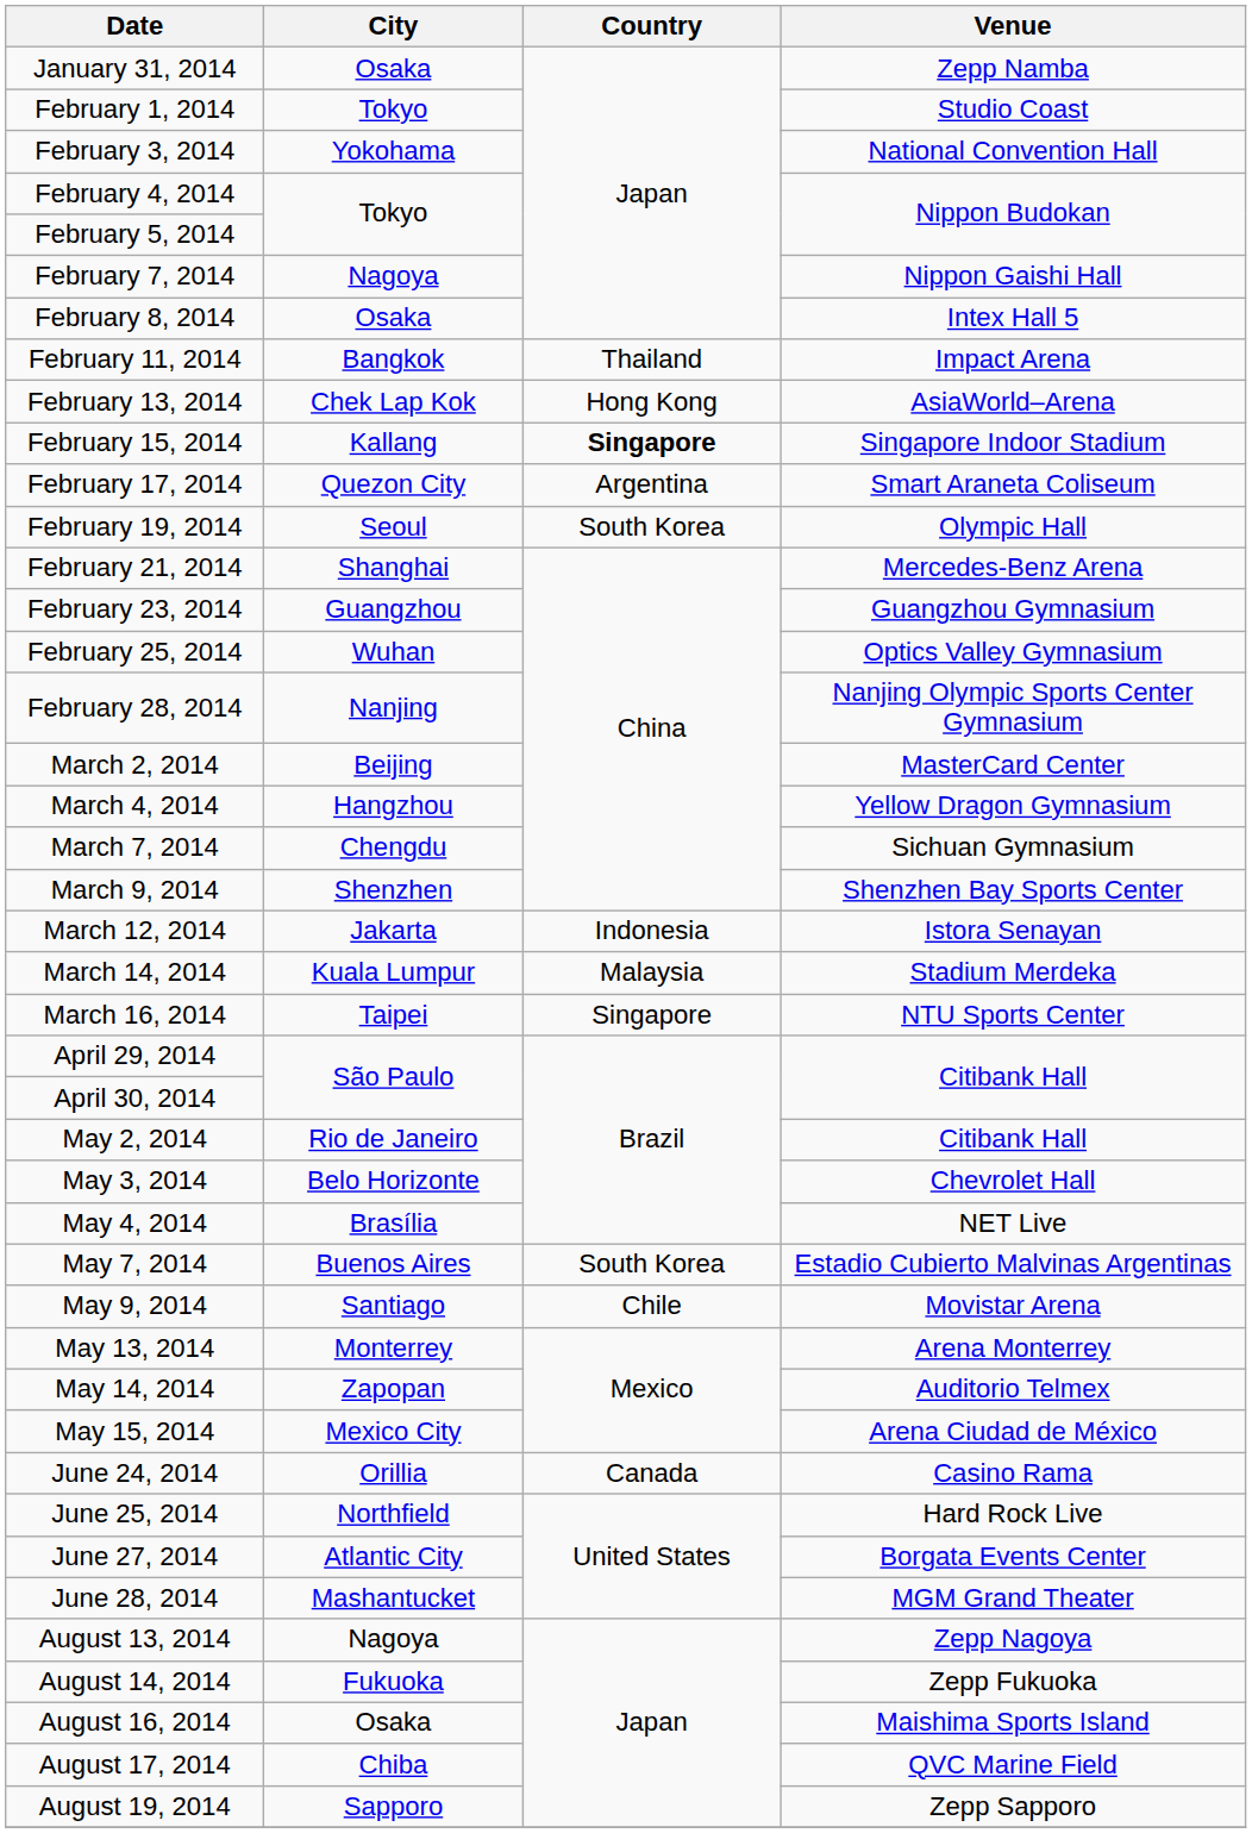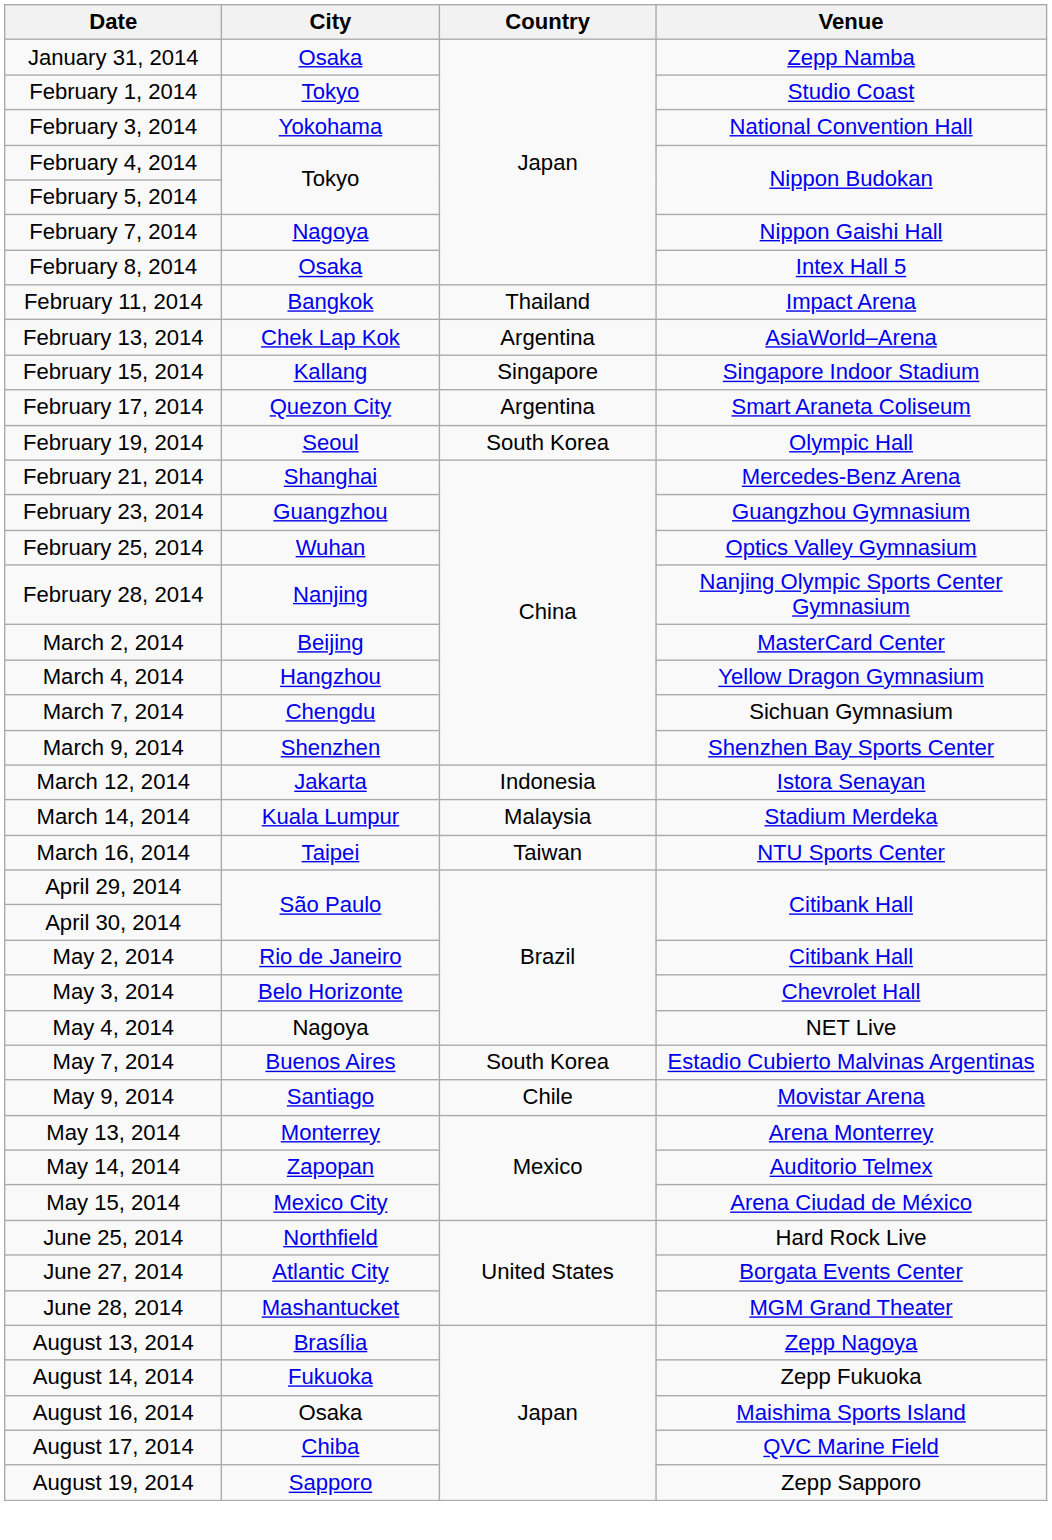 <table class="wikitable" style="text-align:center;">
 <tr>
 <th style="width:150px;">Date</th>
 <th style="width:150px;">City</th>
 <th style="width:150px;">Country</th>
 <th style="width:275px;">Venue</th>
 </tr>
 <tr>
 <td>January 31, 2014</td>
 <td><a href='#'>Osaka</a></td>
 <td rowspan="7">Japan</td>
 <td><a href='#'>Zepp Namba</a></td>
 </tr>
 <tr>
 <td>February 1, 2014</td>
 <td><a href='#'>Tokyo</a></td>
 <td><a href='#'>Studio Coast</a></td>
 </tr>
 <tr>
 <td>February 3, 2014</td>
 <td><a href='#'>Yokohama</a></td>
 <td><a href='#'>National Convention Hall</a></td>
 </tr>
 <tr>
 <td>February 4, 2014</td>
 <td rowspan="2">Tokyo</td>
 <td rowspan="2"><a href='#'>Nippon Budokan</a></td>
 </tr>
 <tr>
 <td>February 5, 2014</td>
 </tr>
 <tr>
 <td>February 7, 2014</td>
 <td><a href='#'>Nagoya</a></td>
 <td><a href='#'>Nippon Gaishi Hall</a></td>
 </tr>
 <tr>
 <td>February 8, 2014</td>
 <td><a href='#'>Osaka</a></td>
 <td><a href='#'>Intex Hall 5</a></td>
 </tr>
 <tr>
 <td>February 11, 2014</td>
 <td><a href='#'>Bangkok</a></td>
 <td>Thailand</td>
 <td><a href='#'>Impact Arena</a></td>
 </tr>
 <tr>
 <td>February 13, 2014</td>
 <td><a href='#'>Chek Lap Kok</a></td>
-<td>Hong Kong</td>
+<td>Argentina</td>
 <td><a href='#'>AsiaWorld–Arena</a></td>
 </tr>
 <tr>
 <td>February 15, 2014</td>
 <td><a href='#'>Kallang</a></td>
-<td><strong>Singapore</strong></td>
+<td>Singapore</td>
 <td><a href='#'>Singapore Indoor Stadium</a></td>
 </tr>
 <tr>
 <td>February 17, 2014</td>
 <td><a href='#'>Quezon City</a></td>
 <td>Argentina</td>
 <td><a href='#'>Smart Araneta Coliseum</a></td>
 </tr>
 <tr>
 <td>February 19, 2014</td>
 <td><a href='#'>Seoul</a></td>
 <td>South Korea</td>
 <td><a href='#'>Olympic Hall</a></td>
 </tr>
 <tr>
 <td>February 21, 2014</td>
 <td><a href='#'>Shanghai</a></td>
 <td rowspan="8">China</td>
 <td><a href='#'>Mercedes-Benz Arena</a></td>
 </tr>
 <tr>
 <td>February 23, 2014</td>
 <td><a href='#'>Guangzhou</a></td>
 <td><a href='#'>Guangzhou Gymnasium</a></td>
 </tr>
 <tr>
 <td>February 25, 2014</td>
 <td><a href='#'>Wuhan</a></td>
 <td><a href='#'>Optics Valley Gymnasium</a></td>
 </tr>
 <tr>
 <td>February 28, 2014</td>
 <td><a href='#'>Nanjing</a></td>
 <td><a href='#'>Nanjing Olympic Sports Center Gymnasium</a></td>
 </tr>
 <tr>
 <td>March 2, 2014</td>
 <td><a href='#'>Beijing</a></td>
 <td><a href='#'>MasterCard Center</a></td>
 </tr>
 <tr>
 <td>March 4, 2014</td>
 <td><a href='#'>Hangzhou</a></td>
 <td><a href='#'>Yellow Dragon Gymnasium</a></td>
 </tr>
 <tr>
 <td>March 7, 2014</td>
 <td><a href='#'>Chengdu</a></td>
 <td>Sichuan Gymnasium</td>
 </tr>
 <tr>
 <td>March 9, 2014</td>
 <td><a href='#'>Shenzhen</a></td>
 <td><a href='#'>Shenzhen Bay Sports Center</a></td>
 </tr>
 <tr>
 <td>March 12, 2014</td>
 <td><a href='#'>Jakarta</a></td>
 <td>Indonesia</td>
 <td><a href='#'>Istora Senayan</a></td>
 </tr>
 <tr>
 <td>March 14, 2014</td>
 <td><a href='#'>Kuala Lumpur</a></td>
 <td>Malaysia</td>
 <td><a href='#'>Stadium Merdeka</a></td>
 </tr>
 <tr>
 <td>March 16, 2014</td>
 <td><a href='#'>Taipei</a></td>
-<td>Singapore</td>
+<td>Taiwan</td>
 <td><a href='#'>NTU Sports Center</a></td>
 </tr>
 <tr>
 <td>April 29, 2014</td>
 <td rowspan="2"><a href='#'>São Paulo</a></td>
 <td rowspan="5">Brazil</td>
 <td rowspan="2"><a href='#'>Citibank Hall</a></td>
 </tr>
 <tr>
 <td>April 30, 2014</td>
 </tr>
 <tr>
 <td>May 2, 2014</td>
 <td><a href='#'>Rio de Janeiro</a></td>
 <td><a href='#'>Citibank Hall</a></td>
 </tr>
 <tr>
 <td>May 3, 2014</td>
 <td><a href='#'>Belo Horizonte</a></td>
 <td><a href='#'>Chevrolet Hall</a></td>
 </tr>
 <tr>
 <td>May 4, 2014</td>
-<td><a href='#'>Brasília</a></td>
+<td>Nagoya</td>
 <td>NET Live</td>
 </tr>
 <tr>
 <td>May 7, 2014</td>
 <td><a href='#'>Buenos Aires</a></td>
 <td>South Korea</td>
 <td><a href='#'>Estadio Cubierto Malvinas Argentinas</a></td>
 </tr>
 <tr>
 <td>May 9, 2014</td>
 <td><a href='#'>Santiago</a></td>
 <td>Chile</td>
 <td><a href='#'>Movistar Arena</a></td>
 </tr>
 <tr>
 <td>May 13, 2014</td>
 <td><a href='#'>Monterrey</a></td>
 <td rowspan="3">Mexico</td>
 <td><a href='#'>Arena Monterrey</a></td>
 </tr>
 <tr>
 <td>May 14, 2014</td>
 <td><a href='#'>Zapopan</a></td>
 <td><a href='#'>Auditorio Telmex</a></td>
 </tr>
 <tr>
 <td>May 15, 2014</td>
 <td><a href='#'>Mexico City</a></td>
 <td><a href='#'>Arena Ciudad de México</a></td>
 </tr>
 <tr>
-<td>June 24, 2014</td>
-<td><a href='#'>Orillia</a></td>
-<td>Canada</td>
-<td><a href='#'>Casino Rama</a></td>
-</tr>
-<tr>
 <td>June 25, 2014</td>
 <td><a href='#'>Northfield</a></td>
 <td rowspan="3">United States</td>
 <td>Hard Rock Live</td>
 </tr>
 <tr>
 <td>June 27, 2014</td>
 <td><a href='#'>Atlantic City</a></td>
 <td><a href='#'>Borgata Events Center</a></td>
 </tr>
 <tr>
 <td>June 28, 2014</td>
 <td><a href='#'>Mashantucket</a></td>
 <td><a href='#'>MGM Grand Theater</a></td>
 </tr>
 <tr>
 <td>August 13, 2014</td>
-<td>Nagoya</td>
+<td><a href='#'>Brasília</a></td>
 <td rowspan="5">Japan</td>
 <td><a href='#'>Zepp Nagoya</a></td>
 </tr>
 <tr>
 <td>August 14, 2014</td>
 <td><a href='#'>Fukuoka</a></td>
 <td>Zepp Fukuoka</td>
 </tr>
 <tr>
 <td>August 16, 2014</td>
 <td>Osaka</td>
 <td><a href='#'>Maishima Sports Island</a></td>
 </tr>
 <tr>
 <td>August 17, 2014</td>
 <td><a href='#'>Chiba</a></td>
 <td><a href='#'>QVC Marine Field</a></td>
 </tr>
 <tr>
 <td>August 19, 2014</td>
 <td><a href='#'>Sapporo</a></td>
 <td>Zepp Sapporo</td>
 </tr>
 <tr>
 </tr>
 </table>
